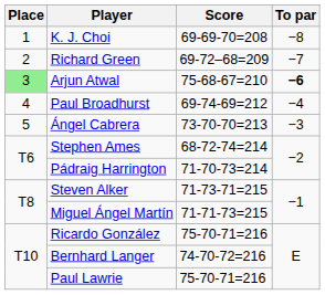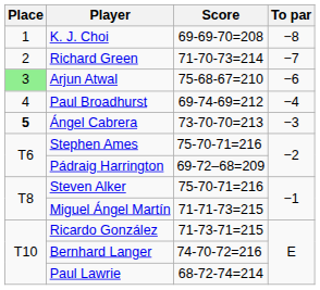 <table class="wikitable">
 <tr>
 <th>Place</th>
 <th>Player</th>
 <th>Score</th>
 <th>To par</th>
 </tr>
 <tr>
 <td align=center>1</td>
 <td> <a href='#'>K. J. Choi</a></td>
 <td align=center>69-69-70=208</td>
 <td align=center>−8</td>
 </tr>
 <tr>
 <td align=center>2</td>
 <td> <a href='#'>Richard Green</a></td>
-<td align=center>69-72–68=209</td>
+<td align=center>71-70-73=214</td>
 <td align=center>−7</td>
 </tr>
 <tr>
 <td align=center style="background: lightgreen;">3</td>
 <td> <a href='#'>Arjun Atwal</a></td>
 <td align=center>75-68-67=210</td>
-<td align=center><strong>−6</strong></td>
+<td align=center>−6</td>
 </tr>
 <tr>
 <td align=center>4</td>
 <td> <a href='#'>Paul Broadhurst</a></td>
 <td align=center>69-74-69=212</td>
 <td align=center>−4</td>
 </tr>
 <tr>
-<td align=center>5</td>
+<td align=center><strong>5</strong></td>
 <td> <a href='#'>Ángel Cabrera</a></td>
 <td align=center>73-70-70=213</td>
 <td align=center>−3</td>
 </tr>
 <tr>
 <td rowspan=2 align=center>T6</td>
 <td> <a href='#'>Stephen Ames</a></td>
-<td align=center>68-72-74=214</td>
+<td>75-70-71=216</td>
 <td rowspan=2 align=center>−2</td>
 </tr>
 <tr>
 <td> <a href='#'>Pádraig Harrington</a></td>
-<td align=center>71-70-73=214</td>
+<td align=center>69-72–68=209</td>
 </tr>
 <tr>
 <td rowspan=2 align=center>T8</td>
 <td> <a href='#'>Steven Alker</a></td>
-<td align=center>71-73-71=215</td>
+<td align=center>75-70-71=216</td>
 <td rowspan=2 align=center>−1</td>
 </tr>
 <tr>
 <td> <a href='#'>Miguel Ángel Martín</a></td>
 <td align=center>71-71-73=215</td>
 </tr>
 <tr>
 <td rowspan=3 align=center>T10</td>
 <td> <a href='#'>Ricardo González</a></td>
-<td align=center>75-70-71=216</td>
+<td align=center>71-73-71=215</td>
 <td rowspan=3 align=center>E</td>
 </tr>
 <tr>
 <td> <a href='#'>Bernhard Langer</a></td>
 <td>74-70-72=216</td>
 </tr>
 <tr>
 <td> <a href='#'>Paul Lawrie</a></td>
-<td>75-70-71=216</td>
+<td align=center>68-72-74=214</td>
 </tr>
 </table>
